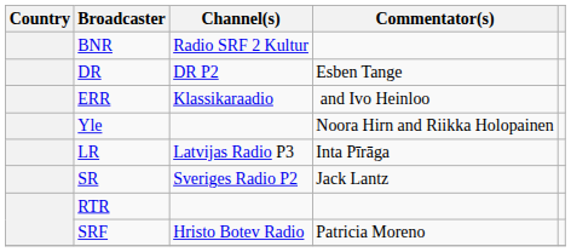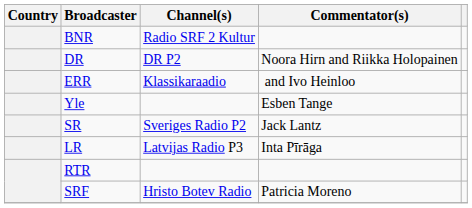 <table class="wikitable plainrowheaders">
 <tr>
 <th scope="col">Country</th>
 <th scope="col">Broadcaster</th>
 <th scope="col">Channel(s)</th>
 <th scope="col">Commentator(s)</th>
 <th scope="col"></th>
 </tr>
 <tr>
 <th scope="row"></th>
 <td><a href='#'>BNR</a></td>
 <td><a href='#'>Radio SRF 2 Kultur</a></td>
 <td></td>
 <td></td>
 </tr>
 <tr>
 <th scope="row"></th>
 <td><a href='#'>DR</a></td>
 <td><a href='#'>DR P2</a></td>
-<td>Esben Tange</td>
+<td>Noora Hirn and Riikka Holopainen</td>
 <td></td>
 </tr>
 <tr>
 <th scope="row"></th>
 <td><a href='#'>ERR</a></td>
 <td><a href='#'>Klassikaraadio</a></td>
 <td> and Ivo Heinloo</td>
 <td></td>
 </tr>
 <tr>
 <th scope="row"></th>
 <td><a href='#'>Yle</a></td>
 <td></td>
-<td>Noora Hirn and Riikka Holopainen</td>
+<td>Esben Tange</td>
+<td></td>
+</tr>
+<tr>
+<th scope="row"></th>
+<td><a href='#'>SR</a></td>
+<td><a href='#'>Sveriges Radio P2</a></td>
+<td>Jack Lantz</td>
 <td></td>
 </tr>
 <tr>
 <th scope="row"></th>
 <td><a href='#'>LR</a></td>
 <td><a href='#'>Latvijas Radio</a> P3</td>
 <td>Inta Pīrāga</td>
-<td></td>
-</tr>
-<tr>
-<th scope="row"></th>
-<td><a href='#'>SR</a></td>
-<td><a href='#'>Sveriges Radio P2</a></td>
-<td>Jack Lantz</td>
 <td></td>
 </tr>
 <tr>
 <th scope="row" rowspan="2"></th>
 <td><a href='#'>RTR</a></td>
 <td></td>
 <td></td>
 <td></td>
 </tr>
 <tr>
 <td><a href='#'>SRF</a></td>
 <td><a href='#'>Hristo Botev Radio</a></td>
 <td>Patricia Moreno</td>
 <td></td>
 </tr>
 <tr>
 </tr>
 </table>
